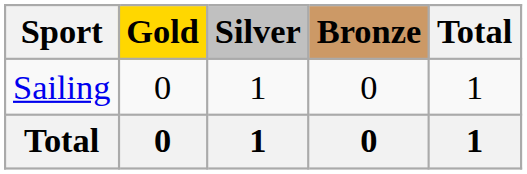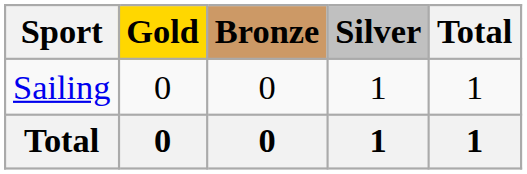 <table class=wikitable align=center>
 <tr>
 <th>Sport</th>
 <th style="text-align:center;background-color:gold;">Gold</th>
+<th style="text-align:center;background-color:#CC9966;">Bronze</th>
 <th style="text-align:center;background-color:silver;">Silver</th>
-<th style="text-align:center;background-color:#CC9966;">Bronze</th>
 <th><strong>Total</strong></th>
 </tr>
 <tr>
 <td> <a href='#'>Sailing</a></td>
 <td style="text-align:center;">0</td>
+<td style="text-align:center;">0</td>
 <td style="text-align:center;">1</td>
-<td style="text-align:center;">0</td>
 <td style="text-align:center;">1</td>
 </tr>
 <tr>
 <th>Total</th>
 <th>0</th>
+<th>0</th>
 <th>1</th>
-<th>0</th>
 <th>1</th>
 </tr>
 </table>
